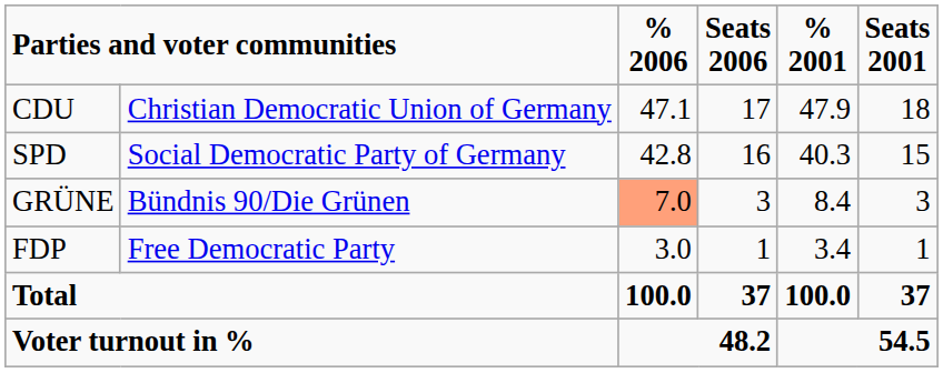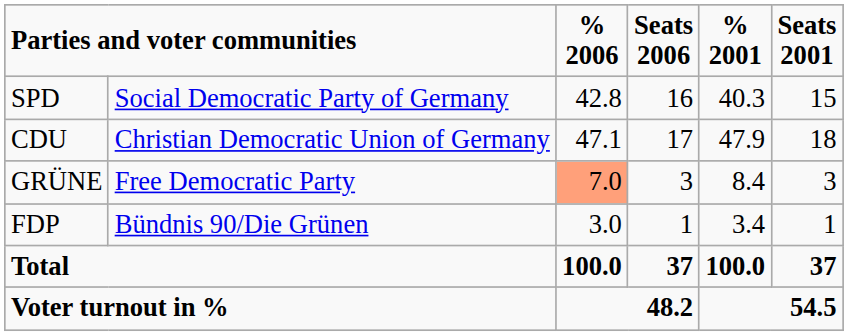 <table class="wikitable">
 <tr --  class="hintergrundfarbe5">
 <td colspan="2"><strong>Parties and voter communities</strong></td>
 <td align="center"><strong>%<br>2006</strong></td>
 <td align="center"><strong>Seats<br>2006</strong></td>
 <td align="center"><strong>%<br>2001</strong></td>
 <td align="center"><strong>Seats<br>2001</strong></td>
+</tr>
+<tr --->
+<td>SPD</td>
+<td><a href='#'>Social Democratic Party of Germany</a></td>
+<td align="right">42.8</td>
+<td align="right">16</td>
+<td align="right">40.3</td>
+<td align="right">15</td>
 </tr>
 <tr --->
 <td>CDU</td>
 <td><a href='#'>Christian Democratic Union of Germany</a></td>
 <td align="right">47.1</td>
 <td align="right">17</td>
 <td align="right">47.9</td>
 <td align="right">18</td>
 </tr>
 <tr --->
-<td>SPD</td>
-<td><a href='#'>Social Democratic Party of Germany</a></td>
-<td align="right">42.8</td>
-<td align="right">16</td>
-<td align="right">40.3</td>
-<td align="right">15</td>
-</tr>
-<tr --->
 <td>GRÜNE</td>
-<td><a href='#'>Bündnis 90/Die Grünen</a></td>
+<td><a href='#'>Free Democratic Party</a></td>
 <td align="right" style="background: lightsalmon;">7.0</td>
 <td align="right">3</td>
 <td align="right">8.4</td>
 <td align="right">3</td>
 </tr>
 <tr --->
 <td>FDP</td>
-<td><a href='#'>Free Democratic Party</a></td>
+<td><a href='#'>Bündnis 90/Die Grünen</a></td>
 <td align="right">3.0</td>
 <td align="right">1</td>
 <td align="right">3.4</td>
 <td align="right">1</td>
 </tr>
 <tr -- class="hintergrundfarbe5">
 <td colspan="2"><strong>Total</strong></td>
 <td align="right"><strong>100.0</strong></td>
 <td align="right"><strong>37</strong></td>
 <td align="right"><strong>100.0</strong></td>
 <td align="right"><strong>37</strong></td>
 </tr>
 <tr -- class="hintergrundfarbe5">
 <td colspan="2"><strong>Voter turnout in %</strong></td>
 <td colspan="2" align="right"><strong>48.2</strong></td>
 <td colspan="2" align="right"><strong>54.5</strong></td>
 </tr>
 </table>
